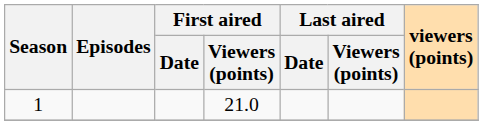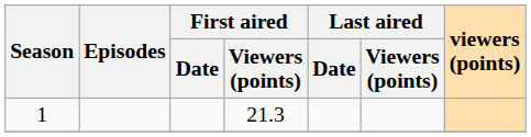 <table class="wikitable" style="text-align: center">
 <tr>
 <th scope="col" rowspan="2">Season</th>
 <th scope="col" rowspan="2" colspan="1">Episodes</th>
 <th scope="col" colspan="2">First aired</th>
 <th scope="col" colspan="2">Last aired</th>
 <th style="background:#ffdead;" rowspan="2"> viewers <br> (points)</th>
 </tr>
 <tr>
 <th scope="col">Date</th>
 <th scope="col">Viewers<br>(points)</th>
 <th scope="col">Date</th>
 <th scope="col">Viewers<br>(points)</th>
 </tr>
 <tr>
 <td>1</td>
 <td></td>
 <td></td>
-<td>21.0</td>
+<td>21.3</td>
 <td></td>
 <td></td>
 <td style="background:#ffdead;"></td>
 </tr>
 <tr>
 </tr>
 </table>
